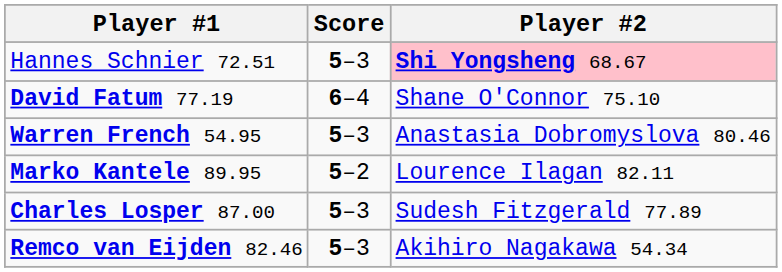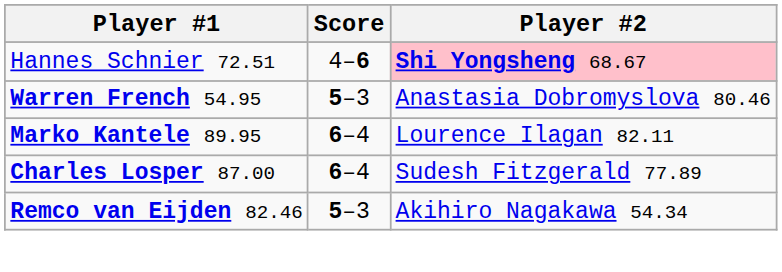 <table class="wikitable">
 <tr style="font-size:10pt;font-weight:bold">
 <th>Player #1</th>
 <th>Score</th>
 <th>Player #2</th>
 </tr>
 <tr>
 <td> <a href='#'>Hannes Schnier</a> <small><span>72.51</span></small></td>
-<td align=center><strong>5</strong>–3</td>
+<td align=center>4–<strong>6</strong></td>
 <td style="background: pink;"> <strong><a href='#'>Shi Yongsheng</a></strong> <small><span>68.67</span></small></td>
-</tr>
-<tr>
-<td> <strong><a href='#'>David Fatum</a></strong> <small><span>77.19</span></small></td>
-<td align=center><strong>6</strong>–4</td>
-<td> <a href='#'>Shane O'Connor</a> <small><span>75.10</span></small></td>
 </tr>
 <tr>
 <td> <strong><a href='#'>Warren French</a></strong> <small><span>54.95</span></small></td>
 <td align=center><strong>5</strong>–3</td>
 <td> <a href='#'>Anastasia Dobromyslova</a> <small><span>80.46</span></small></td>
 </tr>
 <tr>
 <td> <strong><a href='#'>Marko Kantele</a></strong> <small><span>89.95</span></small></td>
-<td align=center><strong>5</strong>–2</td>
+<td align=center><strong>6</strong>–4</td>
 <td> <a href='#'>Lourence Ilagan</a> <small><span>82.11</span></small></td>
 </tr>
 <tr>
 <td> <strong><a href='#'>Charles Losper</a></strong> <small><span>87.00</span></small></td>
-<td align=center><strong>5</strong>–3</td>
+<td align=center><strong>6</strong>–4</td>
 <td> <a href='#'>Sudesh Fitzgerald</a> <small><span>77.89</span></small></td>
 </tr>
 <tr>
 <td> <strong><a href='#'>Remco van Eijden</a></strong> <small><span>82.46</span></small></td>
 <td align=center><strong>5</strong>–3</td>
 <td> <a href='#'>Akihiro Nagakawa</a> <small><span>54.34</span></small></td>
 </tr>
 </table>
